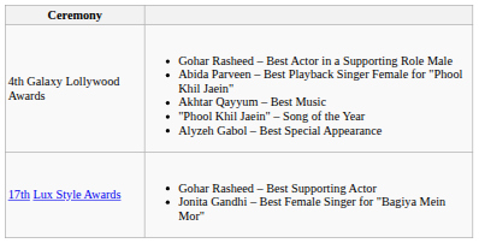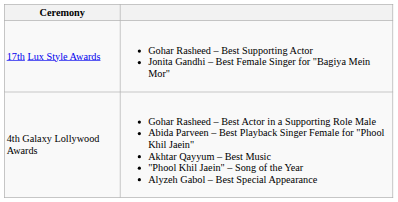 <table class="wikitable">
 <tr>
 <th>Ceremony</th>
 <th></th>
 </tr>
 <tr>
+<td><a href='#'>17th</a> <a href='#'>Lux Style Awards</a><br></td>
+<td><br><ul><li>Gohar Rasheed – Best Supporting Actor</li><li>Jonita Gandhi – Best Female Singer for "Bagiya Mein Mor"</li></ul></td>
+</tr>
+<tr>
 <td>4th Galaxy Lollywood Awards</td>
 <td><br><ul><li>Gohar Rasheed – Best Actor in a Supporting Role Male</li><li>Abida Parveen – Best Playback Singer Female for "Phool Khil Jaein"</li><li>Akhtar Qayyum – Best Music</li><li>"Phool Khil Jaein" – Song of the Year</li><li>Alyzeh Gabol – Best Special Appearance</li></ul></td>
 </tr>
-<tr>
-<td><a href='#'>17th</a> <a href='#'>Lux Style Awards</a><br></td>
-<td><br><ul><li>Gohar Rasheed – Best Supporting Actor</li><li>Jonita Gandhi – Best Female Singer for "Bagiya Mein Mor"</li></ul></td>
-</tr>
 </table>
